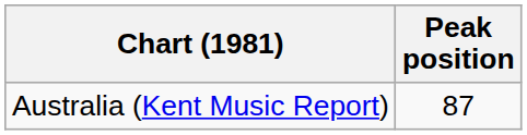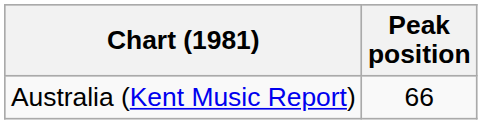 <table class="wikitable">
 <tr>
 <th>Chart (1981)</th>
 <th>Peak<br>position</th>
 </tr>
 <tr>
 <td>Australia (<a href='#'>Kent Music Report</a>)</td>
-<td style="text-align:center;">87</td>
+<td style="text-align:center;">66</td>
 </tr>
 </table>
